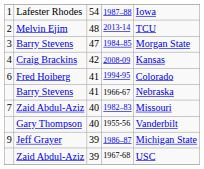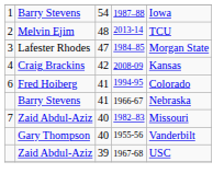 <table class="wikitable">
 <tr>
 </tr>
 <tr>
 <td>1</td>
-<td>Lafester Rhodes</td>
+<td><a href='#'>Barry Stevens</a></td>
 <td>54</td>
 <td style="font-size:80%;"><a href='#'>1987–88</a></td>
 <td><a href='#'>Iowa</a></td>
 </tr>
 <tr>
 <td>2</td>
 <td><a href='#'>Melvin Ejim</a></td>
 <td>48</td>
 <td style="font-size:80%;"><a href='#'>2013-14</a></td>
 <td><a href='#'>TCU</a></td>
 </tr>
 <tr>
 <td>3</td>
-<td><a href='#'>Barry Stevens</a></td>
+<td>Lafester Rhodes</td>
 <td>47</td>
 <td style="font-size:80%;"><a href='#'>1984–85</a></td>
 <td><a href='#'>Morgan State</a></td>
 </tr>
 <tr>
 <td>4</td>
 <td><a href='#'>Craig Brackins</a></td>
 <td>42</td>
 <td style="font-size:80%;"><a href='#'>2008-09</a></td>
 <td><a href='#'>Kansas</a></td>
 </tr>
 <tr>
 <td>6</td>
 <td><a href='#'>Fred Hoiberg</a></td>
 <td>41</td>
 <td style="font-size:80%;"><a href='#'>1994-95</a></td>
 <td><a href='#'>Colorado</a></td>
 </tr>
 <tr>
 <td></td>
 <td><a href='#'>Barry Stevens</a></td>
 <td>41</td>
 <td style="font-size:80%;">1966-67</td>
 <td><a href='#'>Nebraska</a></td>
 </tr>
 <tr>
 <td>7</td>
 <td><a href='#'>Zaid Abdul-Aziz</a></td>
 <td>40</td>
 <td style="font-size:80%;"><a href='#'>1982–83</a></td>
 <td><a href='#'>Missouri</a></td>
 </tr>
 <tr>
 <td></td>
 <td><a href='#'>Gary Thompson</a></td>
 <td>40</td>
 <td style="font-size:80%;">1955-56</td>
 <td><a href='#'>Vanderbilt</a></td>
 </tr>
 <tr>
-<td>9</td>
-<td><a href='#'>Jeff Grayer</a></td>
-<td>39</td>
-<td style="font-size:80%;"><a href='#'>1986–87</a></td>
-<td><a href='#'>Michigan State</a></td>
-</tr>
-<tr>
 <td></td>
 <td><a href='#'>Zaid Abdul-Aziz</a></td>
 <td>39</td>
 <td style="font-size:80%;">1967-68</td>
 <td><a href='#'>USC</a></td>
 </tr>
 <tr>
 </tr>
 </table>
